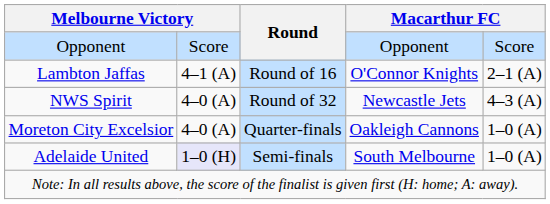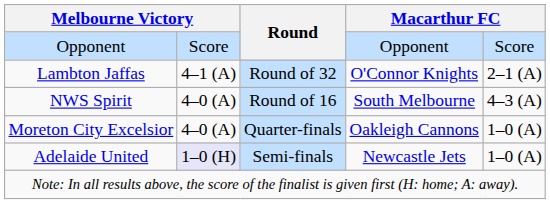 <table class="wikitable" style="text-align: center; floatleft;">
 <tr>
 <th colspan="2"><a href='#'>Melbourne Victory</a></th>
 <th rowspan="2">Round</th>
 <th colspan="4"><a href='#'>Macarthur FC</a></th>
 </tr>
 <tr>
 <td style="background:#c1e0ff">Opponent</td>
 <td style="background:#c1e0ff">Score</td>
 <td style="background:#c1e0ff">Opponent</td>
 <td style="background:#c1e0ff">Score</td>
 </tr>
 <tr>
 <td><a href='#'>Lambton Jaffas</a></td>
 <td>4–1 (A)</td>
-<td style="background:#c1e0ff">Round of 16</td>
+<td style="background:#c1e0ff">Round of 32</td>
 <td><a href='#'>O'Connor Knights</a></td>
 <td>2–1 (A)</td>
 </tr>
 <tr>
 <td><a href='#'>NWS Spirit</a></td>
 <td>4–0 (A)</td>
-<td style="background:#c1e0ff">Round of 32</td>
-<td><a href='#'>Newcastle Jets</a></td>
+<td style="background:#c1e0ff">Round of 16</td>
+<td><a href='#'>South Melbourne</a></td>
 <td>4–3 (A)</td>
 </tr>
 <tr>
 <td><a href='#'>Moreton City Excelsior</a></td>
 <td>4–0 (A)</td>
 <td style="background:#c1e0ff">Quarter-finals</td>
 <td><a href='#'>Oakleigh Cannons</a></td>
 <td>1–0 (A)</td>
 </tr>
 <tr>
 <td><a href='#'>Adelaide United</a></td>
 <td style="background: lavender;">1–0 (H)</td>
 <td style="background:#c1e0ff">Semi-finals</td>
-<td><a href='#'>South Melbourne</a></td>
+<td><a href='#'>Newcastle Jets</a></td>
 <td>1–0 (A)</td>
 </tr>
 <tr>
 <td colspan=5style="background-color:white;"><small><em>Note: In all results above, the score of the finalist is given first (H: home; A: away).</em></small></td>
 </tr>
 </table>
